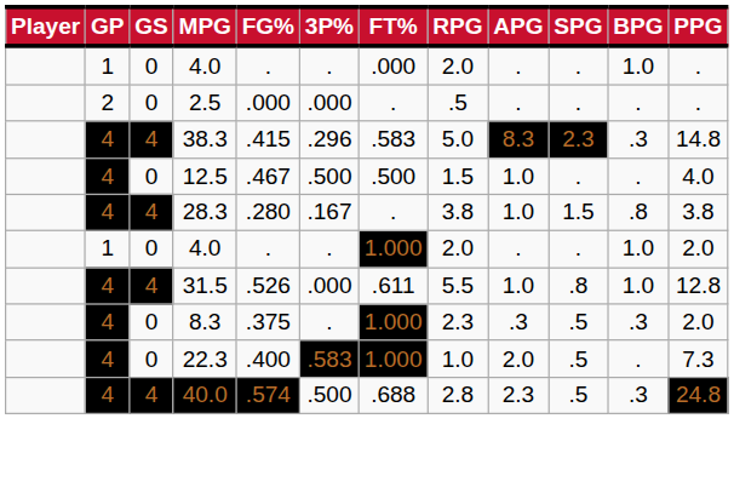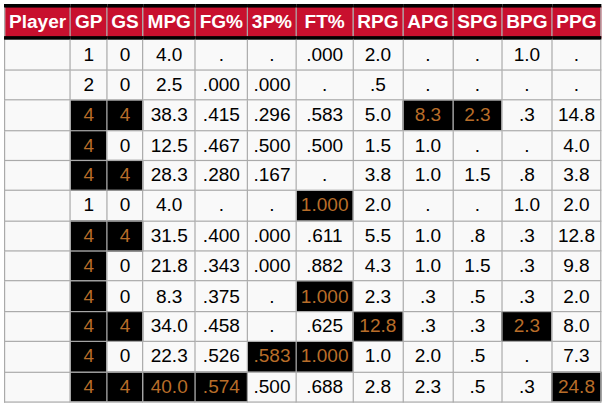 <table class="wikitable sortable" style="text-align:right;">
 <tr>
 <th style="background:#C8102E; color:#FFFFFF; border-top:#010101 3px solid; border-bottom:#010101 3px solid;">Player</th>
 <th style="background:#C8102E; color:#FFFFFF; border-top:#010101 3px solid; border-bottom:#010101 3px solid;">GP</th>
 <th style="background:#C8102E; color:#FFFFFF; border-top:#010101 3px solid; border-bottom:#010101 3px solid;">GS</th>
 <th style="background:#C8102E; color:#FFFFFF; border-top:#010101 3px solid; border-bottom:#010101 3px solid;">MPG</th>
 <th style="background:#C8102E; color:#FFFFFF; border-top:#010101 3px solid; border-bottom:#010101 3px solid;">FG%</th>
 <th style="background:#C8102E; color:#FFFFFF; border-top:#010101 3px solid; border-bottom:#010101 3px solid;">3P%</th>
 <th style="background:#C8102E; color:#FFFFFF; border-top:#010101 3px solid; border-bottom:#010101 3px solid;">FT%</th>
 <th style="background:#C8102E; color:#FFFFFF; border-top:#010101 3px solid; border-bottom:#010101 3px solid;">RPG</th>
 <th style="background:#C8102E; color:#FFFFFF; border-top:#010101 3px solid; border-bottom:#010101 3px solid;">APG</th>
 <th style="background:#C8102E; color:#FFFFFF; border-top:#010101 3px solid; border-bottom:#010101 3px solid;">SPG</th>
 <th style="background:#C8102E; color:#FFFFFF; border-top:#010101 3px solid; border-bottom:#010101 3px solid;">BPG</th>
 <th style="background:#C8102E; color:#FFFFFF; border-top:#010101 3px solid; border-bottom:#010101 3px solid;">PPG</th>
 </tr>
 <tr align="center" bgcolor="">
 <td></td>
 <td>1</td>
 <td>0</td>
 <td>4.0</td>
 <td>.</td>
 <td>.</td>
 <td>.000</td>
 <td>2.0</td>
 <td>.</td>
 <td>.</td>
 <td>1.0</td>
 <td>.</td>
 </tr>
 <tr align="center" bgcolor="">
 <td></td>
 <td>2</td>
 <td>0</td>
 <td>2.5</td>
 <td>.000</td>
 <td>.000</td>
 <td>.</td>
 <td>.5</td>
 <td>.</td>
 <td>.</td>
 <td>.</td>
 <td>.</td>
 </tr>
 <tr align="center" bgcolor="">
 <td></td>
 <td style="background:#000000;color:#B86D29;">4</td>
 <td style="background:#000000;color:#B86D29;">4</td>
 <td>38.3</td>
 <td>.415</td>
 <td>.296</td>
 <td>.583</td>
 <td>5.0</td>
 <td style="background:#000000;color:#B86D29;">8.3</td>
 <td style="background:#000000;color:#B86D29;">2.3</td>
 <td>.3</td>
 <td>14.8</td>
 </tr>
 <tr align="center" bgcolor="">
 <td></td>
 <td style="background:#000000;color:#B86D29;">4</td>
 <td>0</td>
 <td>12.5</td>
 <td>.467</td>
 <td>.500</td>
 <td>.500</td>
 <td>1.5</td>
 <td>1.0</td>
 <td>.</td>
 <td>.</td>
 <td>4.0</td>
 </tr>
 <tr align="center" bgcolor="">
 <td></td>
 <td style="background:#000000;color:#B86D29;">4</td>
 <td style="background:#000000;color:#B86D29;">4</td>
 <td>28.3</td>
 <td>.280</td>
 <td>.167</td>
 <td>.</td>
 <td>3.8</td>
 <td>1.0</td>
 <td>1.5</td>
 <td>.8</td>
 <td>3.8</td>
 </tr>
 <tr align="center" bgcolor="">
 <td></td>
 <td>1</td>
 <td>0</td>
 <td>4.0</td>
 <td>.</td>
 <td>.</td>
 <td style="background:#000000;color:#B86D29;">1.000</td>
 <td>2.0</td>
 <td>.</td>
 <td>.</td>
 <td>1.0</td>
 <td>2.0</td>
 </tr>
 <tr align="center" bgcolor="">
 <td></td>
 <td style="background:#000000;color:#B86D29;">4</td>
 <td style="background:#000000;color:#B86D29;">4</td>
 <td>31.5</td>
-<td>.526</td>
+<td>.400</td>
 <td>.000</td>
 <td>.611</td>
 <td>5.5</td>
 <td>1.0</td>
 <td>.8</td>
+<td>.3</td>
+<td>12.8</td>
+</tr>
+<tr align="center" bgcolor="">
+<td></td>
+<td style="background:#000000;color:#B86D29;">4</td>
+<td>0</td>
+<td>21.8</td>
+<td>.343</td>
+<td>.000</td>
+<td>.882</td>
+<td>4.3</td>
 <td>1.0</td>
-<td>12.8</td>
+<td>1.5</td>
+<td>.3</td>
+<td>9.8</td>
 </tr>
 <tr align="center" bgcolor="">
 <td></td>
 <td style="background:#000000;color:#B86D29;">4</td>
 <td>0</td>
 <td>8.3</td>
 <td>.375</td>
 <td>.</td>
 <td style="background:#000000;color:#B86D29;">1.000</td>
 <td>2.3</td>
 <td>.3</td>
 <td>.5</td>
 <td>.3</td>
 <td>2.0</td>
 </tr>
 <tr align="center" bgcolor="">
 <td></td>
 <td style="background:#000000;color:#B86D29;">4</td>
+<td style="background:#000000;color:#B86D29;">4</td>
+<td>34.0</td>
+<td>.458</td>
+<td>.</td>
+<td>.625</td>
+<td style="background:#000000;color:#B86D29;">12.8</td>
+<td>.3</td>
+<td>.3</td>
+<td style="background:#000000;color:#B86D29;">2.3</td>
+<td>8.0</td>
+</tr>
+<tr align="center" bgcolor="">
+<td></td>
+<td style="background:#000000;color:#B86D29;">4</td>
 <td>0</td>
 <td>22.3</td>
-<td>.400</td>
+<td>.526</td>
 <td style="background:#000000;color:#B86D29;">.583</td>
 <td style="background:#000000;color:#B86D29;">1.000</td>
 <td>1.0</td>
 <td>2.0</td>
 <td>.5</td>
 <td>.</td>
 <td>7.3</td>
 </tr>
 <tr align="center" bgcolor="">
 <td></td>
 <td style="background:#000000;color:#B86D29;">4</td>
 <td style="background:#000000;color:#B86D29;">4</td>
 <td style="background:#000000;color:#B86D29;">40.0</td>
 <td style="background:#000000;color:#B86D29;">.574</td>
 <td>.500</td>
 <td>.688</td>
 <td>2.8</td>
 <td>2.3</td>
 <td>.5</td>
 <td>.3</td>
 <td style="background:#000000;color:#B86D29;">24.8</td>
 </tr>
 </table>
